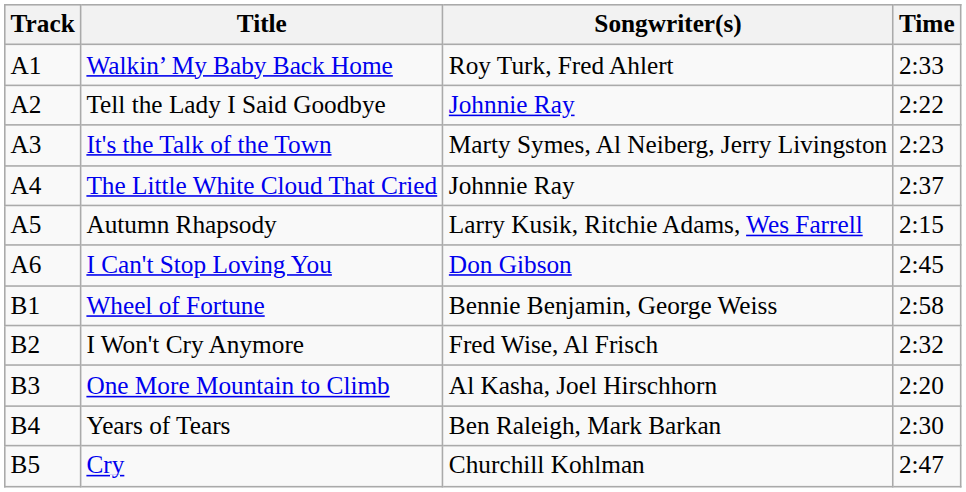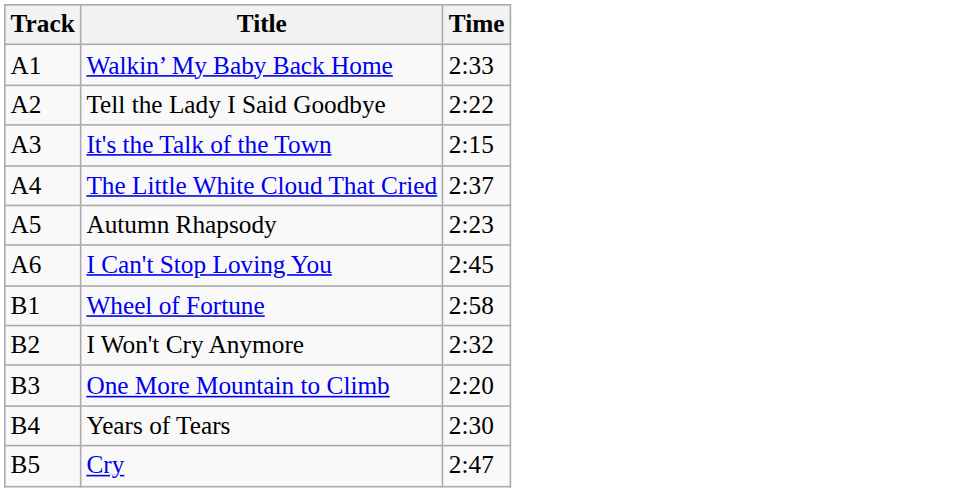 <table class="wikitable">
 <tr>
 <th>Track</th>
 <th>Title</th>
-<th>Songwriter(s)</th>
 <th>Time</th>
 </tr>
 <tr>
 <td>A1</td>
 <td><a href='#'>Walkin’ My Baby Back Home</a></td>
-<td>Roy Turk, Fred Ahlert</td>
 <td>2:33</td>
 </tr>
 <tr>
 <td>A2</td>
 <td>Tell the Lady I Said Goodbye</td>
-<td><a href='#'>Johnnie Ray</a></td>
 <td>2:22</td>
 </tr>
 <tr>
 <td>A3</td>
 <td><a href='#'>It's the Talk of the Town</a></td>
-<td>Marty Symes, Al Neiberg, Jerry Livingston</td>
-<td>2:23</td>
+<td>2:15</td>
 </tr>
 <tr>
 <td>A4</td>
 <td><a href='#'>The Little White Cloud That Cried</a></td>
-<td>Johnnie Ray</td>
 <td>2:37</td>
 </tr>
 <tr>
 <td>A5</td>
 <td>Autumn Rhapsody</td>
-<td>Larry Kusik, Ritchie Adams, <a href='#'>Wes Farrell</a></td>
-<td>2:15</td>
+<td>2:23</td>
 </tr>
 <tr>
 <td>A6</td>
 <td><a href='#'>I Can't Stop Loving You</a></td>
-<td><a href='#'>Don Gibson</a></td>
 <td>2:45</td>
 </tr>
 <tr>
 <td>B1</td>
 <td><a href='#'>Wheel of Fortune</a></td>
-<td>Bennie Benjamin, George Weiss</td>
 <td>2:58</td>
 </tr>
 <tr>
 <td>B2</td>
 <td>I Won't Cry Anymore</td>
-<td>Fred Wise, Al Frisch</td>
 <td>2:32</td>
 </tr>
 <tr>
 <td>B3</td>
 <td><a href='#'>One More Mountain to Climb</a></td>
-<td>Al Kasha, Joel Hirschhorn</td>
 <td>2:20</td>
 </tr>
 <tr>
 <td>B4</td>
 <td>Years of Tears</td>
-<td>Ben Raleigh, Mark Barkan</td>
 <td>2:30</td>
 </tr>
 <tr>
 <td>B5</td>
 <td><a href='#'>Cry</a></td>
-<td>Churchill Kohlman</td>
 <td>2:47</td>
 </tr>
 </table>
